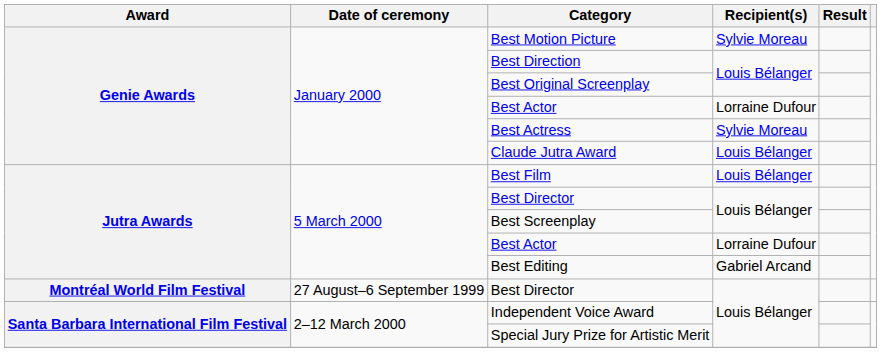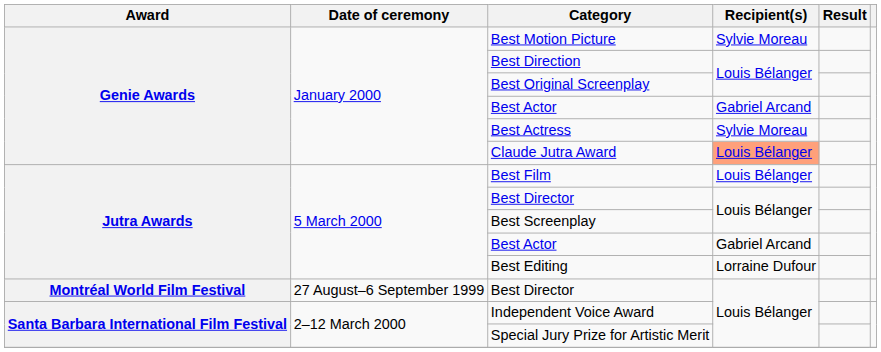 <table class="wikitable plainrowheaders sortable">
 <tr>
 <th scope="col">Award</th>
 <th scope="col">Date of ceremony</th>
 <th scope="col">Category</th>
 <th scope="col">Recipient(s)</th>
 <th scope="col">Result</th>
 <th scope="col" class="unsortable"></th>
 </tr>
 <tr>
 <th scope="row" rowspan=6><a href='#'>Genie Awards</a></th>
 <td rowspan="6"><a href='#'>January 2000</a></td>
 <td><a href='#'>Best Motion Picture</a></td>
 <td><a href='#'>Sylvie Moreau</a></td>
 <td></td>
 <td rowspan="6"></td>
 </tr>
 <tr>
 <td><a href='#'>Best Direction</a></td>
 <td rowspan="2"><a href='#'>Louis Bélanger</a></td>
 <td></td>
 </tr>
 <tr>
 <td><a href='#'>Best Original Screenplay</a></td>
 <td></td>
 </tr>
 <tr>
 <td><a href='#'>Best Actor</a></td>
-<td>Lorraine Dufour</td>
+<td><a href='#'>Gabriel Arcand</a></td>
 <td></td>
 </tr>
 <tr>
 <td><a href='#'>Best Actress</a></td>
 <td><a href='#'>Sylvie Moreau</a></td>
 <td></td>
 </tr>
 <tr>
 <td><a href='#'>Claude Jutra Award</a></td>
-<td><a href='#'>Louis Bélanger</a></td>
+<td style="background: lightsalmon;"><a href='#'>Louis Bélanger</a></td>
 <td></td>
 </tr>
 <tr>
 <th scope="row" rowspan=5><a href='#'>Jutra Awards</a></th>
 <td rowspan="5"><a href='#'>5 March 2000</a></td>
 <td><a href='#'>Best Film</a></td>
 <td><a href='#'>Louis Bélanger</a></td>
 <td></td>
 <td rowspan="5"></td>
 </tr>
 <tr>
 <td><a href='#'>Best Director</a></td>
 <td rowspan="2">Louis Bélanger</td>
 <td></td>
 </tr>
 <tr>
 <td>Best Screenplay</td>
 <td></td>
 </tr>
 <tr>
 <td><a href='#'>Best Actor</a></td>
-<td>Lorraine Dufour</td>
+<td>Gabriel Arcand</td>
 <td></td>
 </tr>
 <tr>
 <td>Best Editing</td>
-<td>Gabriel Arcand</td>
+<td>Lorraine Dufour</td>
 <td></td>
 </tr>
 <tr>
 <th scope="row"><a href='#'>Montréal World Film Festival</a></th>
 <td rowspan="1">27 August–6 September 1999</td>
 <td>Best Director</td>
 <td rowspan="3">Louis Bélanger</td>
 <td></td>
 <td rowspan="1"></td>
 </tr>
 <tr>
 <th scope="row" rowspan=2><a href='#'>Santa Barbara International Film Festival</a></th>
 <td rowspan="2">2–12 March 2000</td>
 <td>Independent Voice Award</td>
 <td></td>
 <td rowspan="2"></td>
 </tr>
 <tr>
 <td>Special Jury Prize for Artistic Merit</td>
 <td></td>
 </tr>
 <tr>
 </tr>
 </table>
